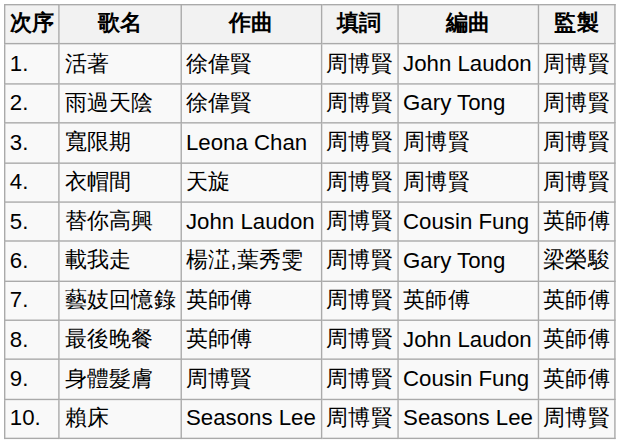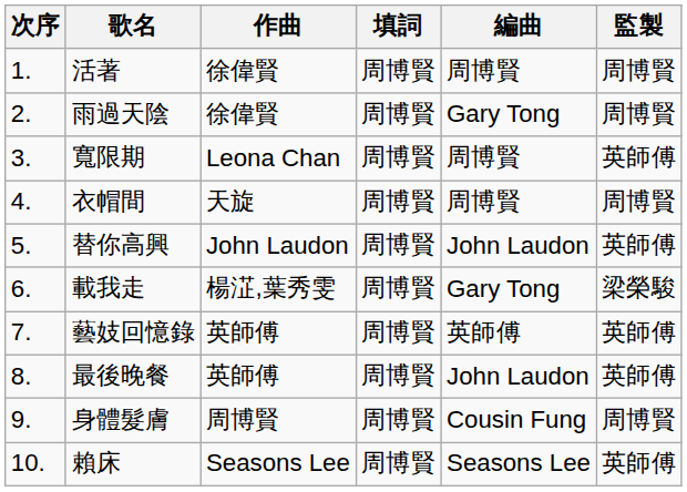 <table class="wikitable">
 <tr>
 <th>次序</th>
 <th>歌名</th>
 <th>作曲</th>
 <th>填詞</th>
 <th>編曲</th>
 <th>監製</th>
 </tr>
 <tr>
 <td>1.</td>
 <td>活著</td>
 <td>徐偉賢</td>
 <td>周博賢</td>
-<td>John Laudon</td>
+<td>周博賢</td>
 <td>周博賢</td>
 </tr>
 <tr>
 <td>2.</td>
 <td>雨過天陰</td>
 <td>徐偉賢</td>
 <td>周博賢</td>
 <td>Gary Tong</td>
 <td>周博賢</td>
 </tr>
 <tr>
 <td>3.</td>
 <td>寬限期</td>
 <td>Leona Chan</td>
 <td>周博賢</td>
 <td>周博賢</td>
-<td>周博賢</td>
+<td>英師傅</td>
 </tr>
 <tr>
 <td>4.</td>
 <td>衣帽間</td>
 <td>天旋</td>
 <td>周博賢</td>
 <td>周博賢</td>
 <td>周博賢</td>
 </tr>
 <tr>
 <td>5.</td>
 <td>替你高興</td>
 <td>John Laudon</td>
 <td>周博賢</td>
-<td>Cousin Fung</td>
+<td>John Laudon</td>
 <td>英師傅</td>
 </tr>
 <tr>
 <td>6.</td>
 <td>載我走</td>
 <td>楊淽,葉秀雯</td>
 <td>周博賢</td>
 <td>Gary Tong</td>
 <td>梁榮駿</td>
 </tr>
 <tr>
 <td>7.</td>
 <td>藝妓回憶錄</td>
 <td>英師傅</td>
 <td>周博賢</td>
 <td>英師傅</td>
 <td>英師傅</td>
 </tr>
 <tr>
 <td>8.</td>
 <td>最後晚餐</td>
 <td>英師傅</td>
 <td>周博賢</td>
 <td>John Laudon</td>
 <td>英師傅</td>
 </tr>
 <tr>
 <td>9.</td>
 <td>身體髮膚</td>
 <td>周博賢</td>
 <td>周博賢</td>
 <td>Cousin Fung</td>
-<td>英師傅</td>
+<td>周博賢</td>
 </tr>
 <tr>
 <td>10.</td>
 <td>賴床</td>
 <td>Seasons Lee</td>
 <td>周博賢</td>
 <td>Seasons Lee</td>
-<td>周博賢</td>
+<td>英師傅</td>
 </tr>
 </table>
